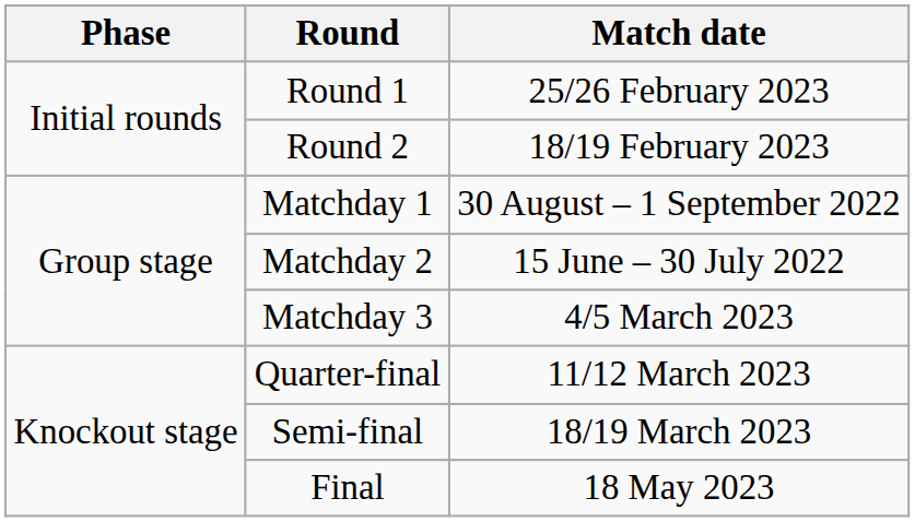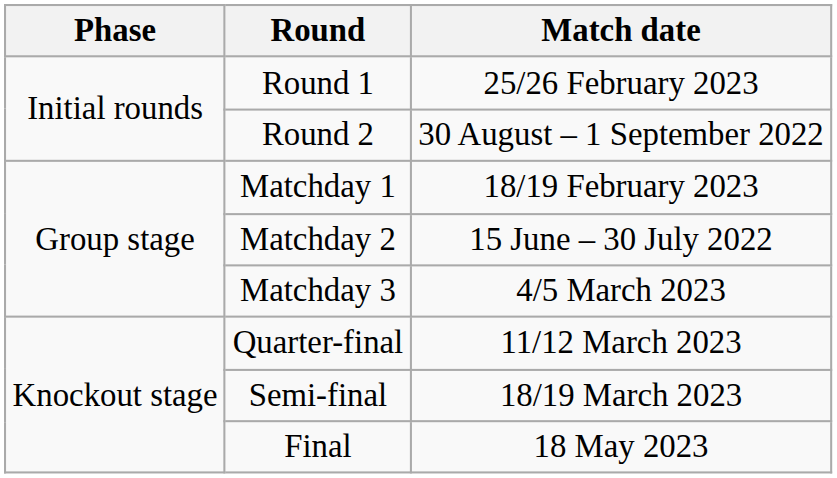 <table class="wikitable" style="text-align:center">
 <tr>
 <th>Phase</th>
 <th>Round</th>
 <th>Match date</th>
 </tr>
 <tr>
 <td rowspan=2>Initial rounds</td>
 <td>Round 1</td>
 <td>25/26 February 2023</td>
 </tr>
 <tr>
 <td>Round 2</td>
-<td>18/19 February 2023</td>
+<td>30 August – 1 September 2022</td>
 </tr>
 <tr>
 <td rowspan=3>Group stage</td>
 <td>Matchday 1</td>
-<td>30 August – 1 September 2022</td>
+<td>18/19 February 2023</td>
 </tr>
 <tr>
 <td>Matchday 2</td>
 <td>15 June – 30 July 2022</td>
 </tr>
 <tr>
 <td>Matchday 3</td>
 <td>4/5 March 2023</td>
 </tr>
 <tr>
 <td rowspan=3>Knockout stage</td>
 <td>Quarter-final</td>
 <td>11/12 March 2023</td>
 </tr>
 <tr>
 <td>Semi-final</td>
 <td>18/19 March 2023</td>
 </tr>
 <tr>
 <td>Final</td>
 <td>18 May 2023</td>
 </tr>
 </table>
